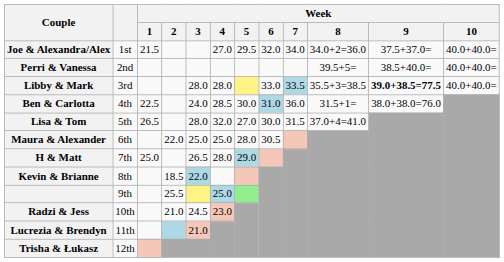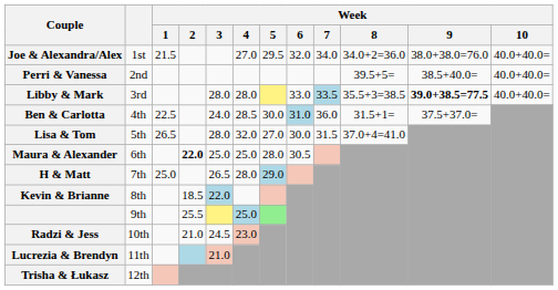 <table class="wikitable sortable" style="text-align:center; font-size:90%"">
 <tr>
 <th scope="col" rowspan=2 style="text-align:center">Couple</th>
 <th scope="col" rowspan=2 style="text-align:center"></th>
 <th colspan="10" style="text-align:center">Week</th>
 </tr>
 <tr>
 <th>1</th>
 <th>2</th>
 <th>3</th>
 <th>4</th>
 <th>5</th>
 <th>6</th>
 <th>7</th>
 <th>8</th>
 <th>9</th>
 <th>10</th>
 </tr>
 <tr>
 <th scope="row">Joe & Alexandra/Alex</th>
 <td>1st</td>
 <td>21.5</td>
 <td></td>
 <td></td>
 <td>27.0</td>
 <td>29.5</td>
 <td>32.0</td>
 <td>34.0</td>
 <td>34.0+2=36.0</td>
-<td>37.5+37.0=</td>
+<td>38.0+38.0=76.0</td>
 <td>40.0+40.0=</td>
 </tr>
 <tr>
 <th scope="row">Perri & Vanessa</th>
 <td>2nd</td>
 <td></td>
 <td></td>
 <td></td>
 <td></td>
 <td></td>
 <td></td>
 <td></td>
 <td>39.5+5=</td>
 <td>38.5+40.0=</td>
 <td>40.0+40.0=</td>
 </tr>
 <tr>
 <th scope="row">Libby & Mark</th>
 <td>3rd</td>
 <td></td>
 <td></td>
 <td>28.0</td>
 <td>28.0</td>
 <td bgcolor="fff383"></td>
 <td>33.0</td>
 <td bgcolor=lightblue>33.5</td>
 <td>35.5+3=38.5</td>
 <td><strong>39.0+38.5=77.5</strong></td>
 <td>40.0+40.0=</td>
 </tr>
 <tr>
 <th scope="row">Ben & Carlotta</th>
 <td>4th</td>
 <td>22.5</td>
 <td></td>
 <td>24.0</td>
 <td>28.5</td>
 <td>30.0</td>
 <td bgcolor=lightblue>31.0</td>
 <td>36.0</td>
 <td>31.5+1=</td>
-<td>38.0+38.0=76.0</td>
+<td>37.5+37.0=</td>
 <td rowspan="9" bgcolor="darkgrey"></td>
 </tr>
 <tr>
 <th scope="row">Lisa & Tom</th>
 <td>5th</td>
 <td>26.5</td>
 <td></td>
 <td>28.0</td>
 <td>32.0</td>
 <td>27.0</td>
 <td>30.0</td>
 <td>31.5</td>
 <td>37.0+4=41.0</td>
 <td rowspan="8" bgcolor="darkgrey"></td>
 </tr>
 <tr>
 <th scope="row">Maura & Alexander</th>
 <td>6th</td>
 <td></td>
-<td>22.0</td>
+<td><strong>22.0</strong></td>
 <td>25.0</td>
 <td>25.0</td>
 <td>28.0</td>
 <td>30.5</td>
 <td bgcolor="f4c7b8"></td>
 <td rowspan="7" bgcolor="darkgrey"></td>
 </tr>
 <tr>
 <th scope="row">H & Matt</th>
 <td>7th</td>
 <td>25.0</td>
 <td></td>
 <td>26.5</td>
 <td>28.0</td>
 <td bgcolor=lightblue>29.0</td>
 <td bgcolor="f4c7b8"></td>
 <td rowspan="6" bgcolor="darkgrey"></td>
 </tr>
 <tr>
 <th scope="row">Kevin & Brianne</th>
 <td>8th</td>
 <td></td>
 <td>18.5</td>
 <td bgcolor=lightblue>22.0</td>
 <td></td>
 <td bgcolor="f4c7b8"></td>
 <td rowspan="5" bgcolor="darkgrey"></td>
 </tr>
 <tr>
 <th scope="row"></th>
 <td>9th</td>
 <td></td>
 <td>25.5</td>
 <td bgcolor="fff383"></td>
 <td bgcolor=lightblue>25.0</td>
 <td style="background:lightgreen;"></td>
 </tr>
 <tr>
 <th scope="row">Radzi & Jess</th>
 <td>10th</td>
 <td></td>
 <td>21.0</td>
 <td>24.5</td>
 <td bgcolor="f4c7b8">23.0</td>
 <td rowspan="3" bgcolor="darkgrey"></td>
 </tr>
 <tr>
 <th scope="row">Lucrezia & Brendyn</th>
 <td>11th</td>
 <td></td>
 <td bgcolor=lightblue></td>
 <td bgcolor="f4c7b8">21.0</td>
 <td rowspan="2" bgcolor="darkgrey"></td>
 </tr>
 <tr>
 <th scope="row">Trisha & Łukasz</th>
 <td>12th</td>
 <td bgcolor="f4c7b8"></td>
 <td colspan="2" bgcolor="darkgrey"></td>
 </tr>
 </table>
